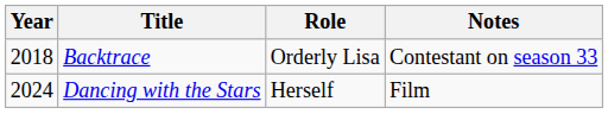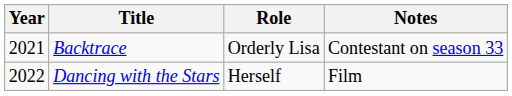 <table class="wikitable">
 <tr>
 <th>Year</th>
 <th>Title</th>
 <th>Role</th>
 <th>Notes</th>
 </tr>
 <tr>
-<td>2018</td>
+<td>2021</td>
 <td><em><a href='#'>Backtrace</a></em></td>
 <td>Orderly Lisa</td>
 <td>Contestant on <a href='#'>season 33</a></td>
 </tr>
 <tr>
-<td>2024</td>
+<td>2022</td>
 <td><em><a href='#'>Dancing with the Stars</a></em></td>
 <td>Herself</td>
 <td>Film</td>
 </tr>
 </table>
